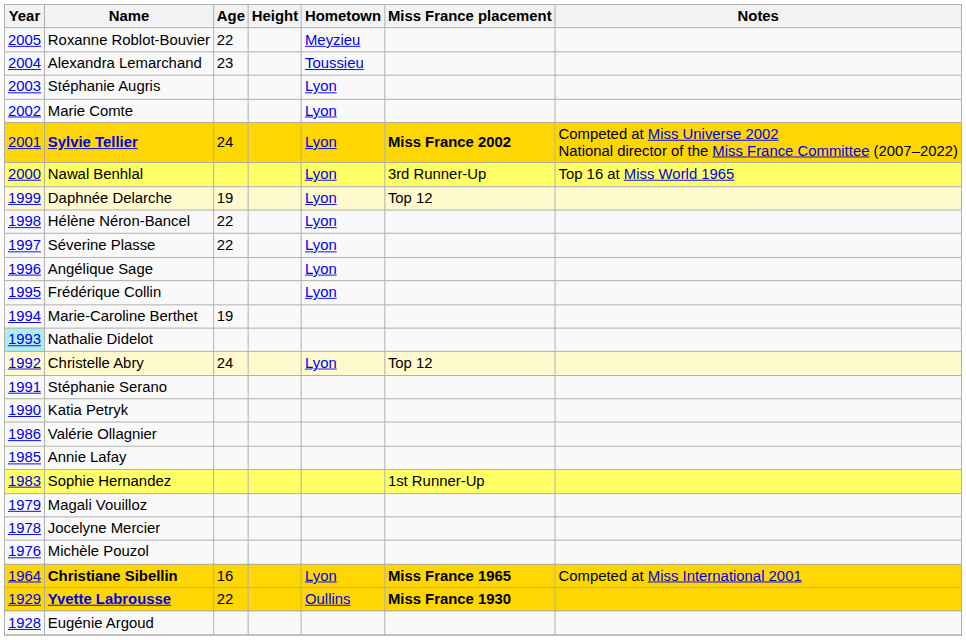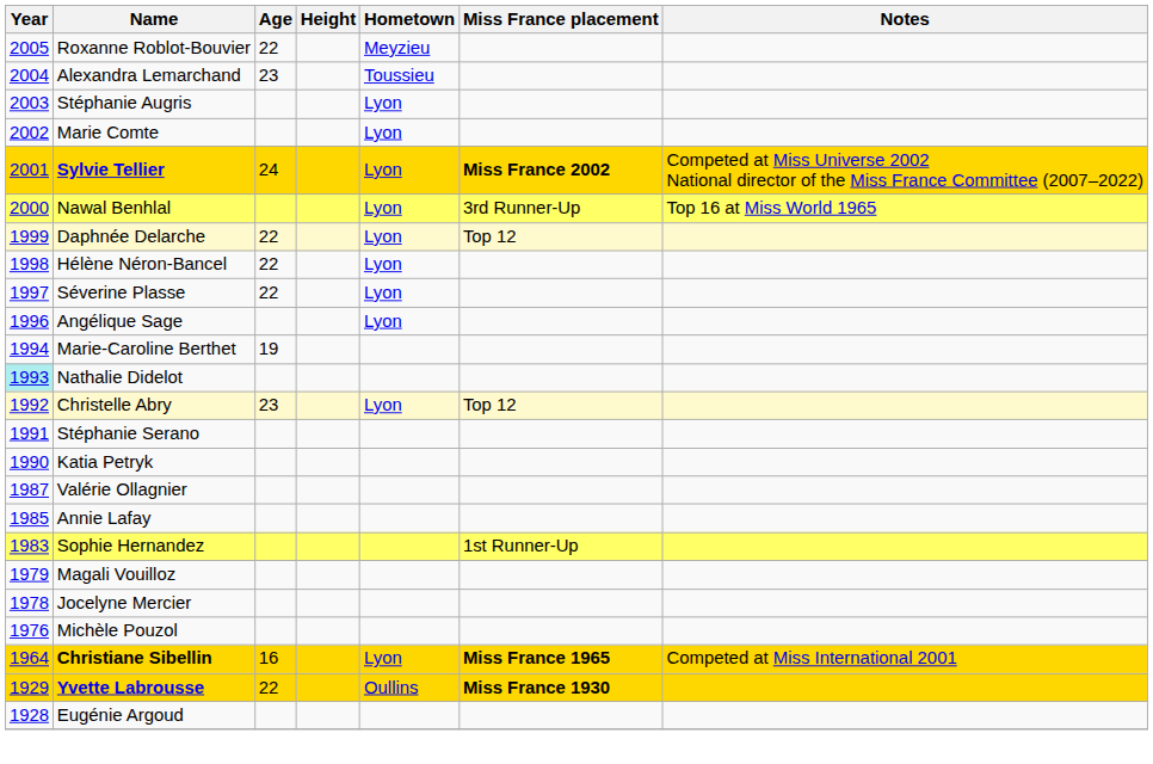 <table class="wikitable sortable">
 <tr>
 <th>Year</th>
 <th>Name</th>
 <th>Age</th>
 <th>Height</th>
 <th>Hometown</th>
 <th>Miss France placement</th>
 <th>Notes</th>
 </tr>
 <tr>
 <td><a href='#'>2005</a></td>
 <td>Roxanne Roblot-Bouvier</td>
 <td>22</td>
 <td></td>
 <td><a href='#'>Meyzieu</a></td>
 <td></td>
 <td></td>
 </tr>
 <tr>
 <td><a href='#'>2004</a></td>
 <td>Alexandra Lemarchand</td>
 <td>23</td>
 <td></td>
 <td><a href='#'>Toussieu</a></td>
 <td></td>
 <td></td>
 </tr>
 <tr>
 <td><a href='#'>2003</a></td>
 <td>Stéphanie Augris</td>
 <td></td>
 <td></td>
 <td><a href='#'>Lyon</a></td>
 <td></td>
 <td></td>
 </tr>
 <tr>
 <td><a href='#'>2002</a></td>
 <td>Marie Comte</td>
 <td></td>
 <td></td>
 <td><a href='#'>Lyon</a></td>
 <td></td>
 <td></td>
 </tr>
 <tr bgcolor=gold>
 <td><a href='#'>2001</a></td>
 <td><strong><a href='#'>Sylvie Tellier</a></strong></td>
 <td>24</td>
 <td></td>
 <td><a href='#'>Lyon</a></td>
 <td><strong>Miss France 2002</strong></td>
 <td>Competed at <a href='#'>Miss Universe 2002</a><br>National director of the <a href='#'>Miss France Committee</a> (2007–2022)</td>
 </tr>
 <tr bgcolor=#FFFF66>
 <td><a href='#'>2000</a></td>
 <td>Nawal Benhlal</td>
 <td></td>
 <td></td>
 <td><a href='#'>Lyon</a></td>
 <td>3rd Runner-Up</td>
 <td>Top 16 at <a href='#'>Miss World 1965</a></td>
 </tr>
 <tr bgcolor=#FFFACD>
 <td><a href='#'>1999</a></td>
 <td>Daphnée Delarche</td>
-<td>19</td>
+<td>22</td>
 <td></td>
 <td><a href='#'>Lyon</a></td>
 <td>Top 12</td>
 <td></td>
 </tr>
 <tr>
 <td><a href='#'>1998</a></td>
 <td>Hélène Néron-Bancel</td>
 <td>22</td>
 <td></td>
 <td><a href='#'>Lyon</a></td>
 <td></td>
 <td></td>
 </tr>
 <tr>
 <td><a href='#'>1997</a></td>
 <td>Séverine Plasse</td>
 <td>22</td>
 <td></td>
 <td><a href='#'>Lyon</a></td>
 <td></td>
 <td></td>
 </tr>
 <tr>
 <td><a href='#'>1996</a></td>
 <td>Angélique Sage</td>
 <td></td>
 <td></td>
 <td><a href='#'>Lyon</a></td>
 <td></td>
 <td></td>
 </tr>
 <tr>
-<td><a href='#'>1995</a></td>
-<td>Frédérique Collin</td>
-<td></td>
-<td></td>
-<td><a href='#'>Lyon</a></td>
-<td></td>
-<td></td>
-</tr>
-<tr>
 <td><a href='#'>1994</a></td>
 <td>Marie-Caroline Berthet</td>
 <td>19</td>
 <td></td>
 <td></td>
 <td></td>
 <td></td>
 </tr>
 <tr>
 <td style="background: paleturquoise;"><a href='#'>1993</a></td>
 <td>Nathalie Didelot</td>
 <td></td>
 <td></td>
 <td></td>
 <td></td>
 <td></td>
 </tr>
 <tr bgcolor=#FFFACD>
 <td><a href='#'>1992</a></td>
 <td>Christelle Abry</td>
-<td>24</td>
+<td>23</td>
 <td></td>
 <td><a href='#'>Lyon</a></td>
 <td>Top 12</td>
 <td></td>
 </tr>
 <tr>
 <td><a href='#'>1991</a></td>
 <td>Stéphanie Serano</td>
 <td></td>
 <td></td>
 <td></td>
 <td></td>
 <td></td>
 </tr>
 <tr>
 <td><a href='#'>1990</a></td>
 <td>Katia Petryk</td>
 <td></td>
 <td></td>
 <td></td>
 <td></td>
 <td></td>
 </tr>
 <tr>
-<td><a href='#'>1986</a></td>
+<td><a href='#'>1987</a></td>
 <td>Valérie Ollagnier</td>
 <td></td>
 <td></td>
 <td></td>
 <td></td>
 <td></td>
 </tr>
 <tr>
 <td><a href='#'>1985</a></td>
 <td>Annie Lafay</td>
 <td></td>
 <td></td>
 <td></td>
 <td></td>
 <td></td>
 </tr>
 <tr bgcolor=#FFFF66>
 <td><a href='#'>1983</a></td>
 <td>Sophie Hernandez</td>
 <td></td>
 <td></td>
 <td></td>
 <td>1st Runner-Up</td>
 <td></td>
 </tr>
 <tr>
 <td><a href='#'>1979</a></td>
 <td>Magali Vouilloz</td>
 <td></td>
 <td></td>
 <td></td>
 <td></td>
 <td></td>
 </tr>
 <tr>
 <td><a href='#'>1978</a></td>
 <td>Jocelyne Mercier</td>
 <td></td>
 <td></td>
 <td></td>
 <td></td>
 <td></td>
 </tr>
 <tr>
 <td><a href='#'>1976</a></td>
 <td>Michèle Pouzol</td>
 <td></td>
 <td></td>
 <td></td>
 <td></td>
 <td></td>
 </tr>
 <tr bgcolor=gold>
 <td><a href='#'>1964</a></td>
 <td><strong>Christiane Sibellin</strong></td>
 <td>16</td>
 <td></td>
 <td><a href='#'>Lyon</a></td>
 <td><strong>Miss France 1965</strong></td>
 <td>Competed at <a href='#'>Miss International 2001</a></td>
 </tr>
 <tr bgcolor=gold>
 <td><a href='#'>1929</a></td>
 <td><strong><a href='#'>Yvette Labrousse</a></strong></td>
 <td>22</td>
 <td></td>
 <td><a href='#'>Oullins</a></td>
 <td><strong>Miss France 1930</strong></td>
 <td></td>
 </tr>
 <tr>
 <td><a href='#'>1928</a></td>
 <td>Eugénie Argoud</td>
 <td></td>
 <td></td>
 <td></td>
 <td></td>
 <td></td>
 </tr>
 <tr>
 </tr>
 </table>
